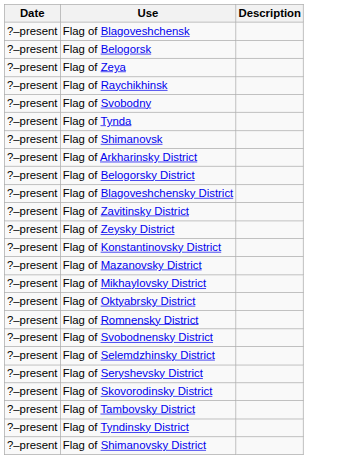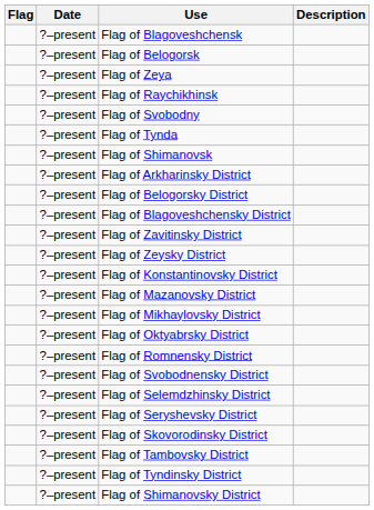 <table class="wikitable">
 <tr>
+<th>Flag</th>
 <th>Date</th>
 <th>Use</th>
 <th>Description</th>
 </tr>
 <tr>
+<td></td>
 <td>?–present</td>
 <td>Flag of <a href='#'>Blagoveshchensk</a></td>
 <td></td>
 </tr>
 <tr>
+<td></td>
 <td>?–present</td>
 <td>Flag of <a href='#'>Belogorsk</a></td>
 <td></td>
 </tr>
 <tr>
+<td></td>
 <td>?–present</td>
 <td>Flag of <a href='#'>Zeya</a></td>
 <td></td>
 </tr>
 <tr>
+<td></td>
 <td>?–present</td>
 <td>Flag of <a href='#'>Raychikhinsk</a></td>
 <td></td>
 </tr>
 <tr>
+<td></td>
 <td>?–present</td>
 <td>Flag of <a href='#'>Svobodny</a></td>
 <td></td>
 </tr>
 <tr>
+<td></td>
 <td>?–present</td>
 <td>Flag of <a href='#'>Tynda</a></td>
 <td></td>
 </tr>
 <tr>
+<td></td>
 <td>?–present</td>
 <td>Flag of <a href='#'>Shimanovsk</a></td>
 <td></td>
 </tr>
 <tr>
+<td></td>
 <td>?–present</td>
 <td>Flag of <a href='#'>Arkharinsky District</a></td>
 <td></td>
 </tr>
 <tr>
+<td></td>
 <td>?–present</td>
 <td>Flag of <a href='#'>Belogorsky District</a></td>
 <td></td>
 </tr>
 <tr>
+<td></td>
 <td>?–present</td>
 <td>Flag of <a href='#'>Blagoveshchensky District</a></td>
 <td></td>
 </tr>
 <tr>
+<td></td>
 <td>?–present</td>
 <td>Flag of <a href='#'>Zavitinsky District</a></td>
 <td></td>
 </tr>
 <tr>
+<td></td>
 <td>?–present</td>
 <td>Flag of <a href='#'>Zeysky District</a></td>
 <td></td>
 </tr>
 <tr>
+<td></td>
 <td>?–present</td>
 <td>Flag of <a href='#'>Konstantinovsky District</a></td>
 <td></td>
 </tr>
 <tr>
+<td></td>
 <td>?–present</td>
 <td>Flag of <a href='#'>Mazanovsky District</a></td>
 <td></td>
 </tr>
 <tr>
+<td></td>
 <td>?–present</td>
 <td>Flag of <a href='#'>Mikhaylovsky District</a></td>
 <td></td>
 </tr>
 <tr>
+<td></td>
 <td>?–present</td>
 <td>Flag of <a href='#'>Oktyabrsky District</a></td>
 <td></td>
 </tr>
 <tr>
+<td></td>
 <td>?–present</td>
 <td>Flag of <a href='#'>Romnensky District</a></td>
 <td></td>
 </tr>
 <tr>
+<td></td>
 <td>?–present</td>
 <td>Flag of <a href='#'>Svobodnensky District</a></td>
 <td></td>
 </tr>
 <tr>
+<td></td>
 <td>?–present</td>
 <td>Flag of <a href='#'>Selemdzhinsky District</a></td>
 <td></td>
 </tr>
 <tr>
+<td></td>
 <td>?–present</td>
 <td>Flag of <a href='#'>Seryshevsky District</a></td>
 <td></td>
 </tr>
 <tr>
+<td></td>
 <td>?–present</td>
 <td>Flag of <a href='#'>Skovorodinsky District</a></td>
 <td></td>
 </tr>
 <tr>
+<td></td>
 <td>?–present</td>
 <td>Flag of <a href='#'>Tambovsky District</a></td>
 <td></td>
 </tr>
 <tr>
+<td></td>
 <td>?–present</td>
 <td>Flag of <a href='#'>Tyndinsky District</a></td>
 <td></td>
 </tr>
 <tr>
+<td></td>
 <td>?–present</td>
 <td>Flag of <a href='#'>Shimanovsky District</a></td>
 <td></td>
 </tr>
 </table>
